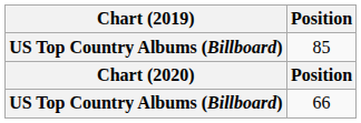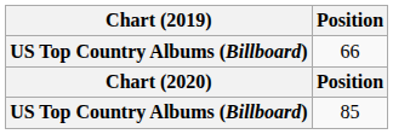 <table class="wikitable plainrowheaders" style="text-align:center">
 <tr>
 <th scope="col">Chart (2019)</th>
 <th scope="col">Position</th>
 </tr>
 <tr>
 <th scope="row">US Top Country Albums (<em>Billboard</em>)</th>
-<td>85</td>
+<td>66</td>
 </tr>
 <tr>
 <th scope="col">Chart (2020)</th>
 <th scope="col">Position</th>
 </tr>
 <tr>
 <th scope="row">US Top Country Albums (<em>Billboard</em>)</th>
-<td>66</td>
+<td>85</td>
 </tr>
 </table>
